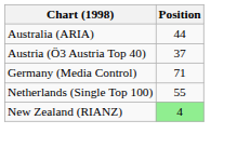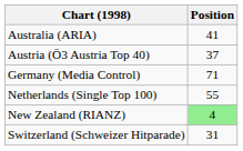 <table class="wikitable sortable">
 <tr>
 <th>Chart (1998)</th>
 <th>Position</th>
 </tr>
 <tr>
 <td>Australia (ARIA)</td>
-<td align="center">44</td>
+<td align="center">41</td>
 </tr>
 <tr>
 <td>Austria (Ö3 Austria Top 40)</td>
 <td align="center">37</td>
 </tr>
 <tr>
 <td>Germany (Media Control)</td>
 <td align="center">71</td>
 </tr>
 <tr>
 <td>Netherlands (Single Top 100)</td>
 <td align="center">55</td>
 </tr>
 <tr>
 <td>New Zealand (RIANZ)</td>
 <td align="center" style="background: lightgreen;">4</td>
 </tr>
+<tr>
+<td>Switzerland (Schweizer Hitparade)</td>
+<td align="center">31</td>
+</tr>
 </table>
